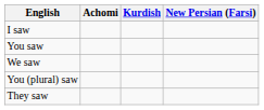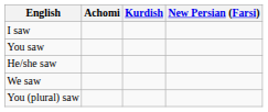 <table class="wikitable">
 <tr>
 <th>English</th>
 <th>Achomi</th>
 <th><a href='#'>Kurdish</a></th>
 <th><a href='#'>New Persian</a> (<a href='#'>Farsi</a>)</th>
 </tr>
 <tr>
 <td>I saw</td>
 <td></td>
 <td></td>
 <td></td>
 </tr>
 <tr>
 <td>You saw</td>
 <td></td>
 <td></td>
 <td></td>
 </tr>
 <tr>
+<td>He/she saw</td>
+<td></td>
+<td></td>
+<td></td>
+</tr>
+<tr>
 <td>We saw</td>
 <td></td>
 <td></td>
 <td></td>
 </tr>
 <tr>
 <td>You (plural) saw</td>
 <td></td>
 <td></td>
 <td></td>
 </tr>
-<tr>
-<td>They saw</td>
-<td></td>
-<td></td>
-<td></td>
-</tr>
 </table>
